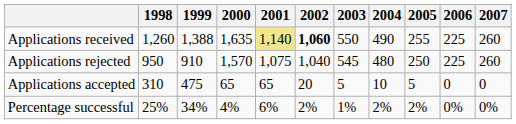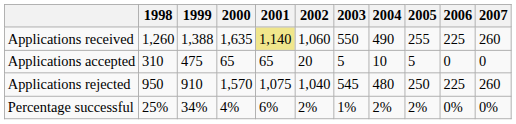 <table class="wikitable" border="1">
 <tr>
 <th></th>
 <th>1998</th>
 <th>1999</th>
 <th>2000</th>
 <th>2001</th>
 <th>2002</th>
 <th>2003</th>
 <th>2004</th>
 <th>2005</th>
 <th>2006</th>
 <th>2007</th>
 </tr>
 <tr>
 <td>Applications received</td>
 <td>1,260</td>
 <td>1,388</td>
 <td>1,635</td>
 <td style="background: khaki;">1,140</td>
-<td><strong>1,060</strong></td>
+<td>1,060</td>
 <td>550</td>
 <td>490</td>
 <td>255</td>
-<td>225</td>
-<td>260</td>
-</tr>
-<tr>
-<td>Applications rejected</td>
-<td>950</td>
-<td>910</td>
-<td>1,570</td>
-<td>1,075</td>
-<td>1,040</td>
-<td>545</td>
-<td>480</td>
-<td>250</td>
 <td>225</td>
 <td>260</td>
 </tr>
 <tr>
 <td>Applications accepted</td>
 <td>310</td>
 <td>475</td>
 <td>65</td>
 <td>65</td>
 <td>20</td>
 <td>5</td>
 <td>10</td>
 <td>5</td>
 <td>0</td>
 <td>0</td>
 </tr>
 <tr>
+<td>Applications rejected</td>
+<td>950</td>
+<td>910</td>
+<td>1,570</td>
+<td>1,075</td>
+<td>1,040</td>
+<td>545</td>
+<td>480</td>
+<td>250</td>
+<td>225</td>
+<td>260</td>
+</tr>
+<tr>
 <td>Percentage successful</td>
 <td>25%</td>
 <td>34%</td>
 <td>4%</td>
 <td>6%</td>
 <td>2%</td>
 <td>1%</td>
 <td>2%</td>
 <td>2%</td>
 <td>0%</td>
 <td>0%</td>
 </tr>
 </table>
